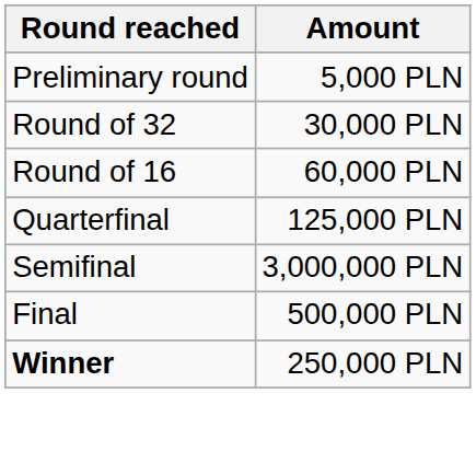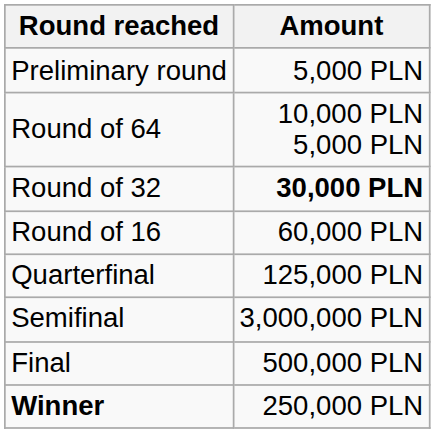 <table class="wikitable" style="text-align:right">
 <tr>
 <th>Round reached</th>
 <th>Amount</th>
 </tr>
 <tr>
 <td align="left">Preliminary round</td>
 <td>5,000 PLN</td>
 </tr>
 <tr>
+<td align="left">Round of 64</td>
+<td> 10,000 PLN<br> 5,000 PLN</td>
+</tr>
+<tr>
 <td align="left">Round of 32</td>
-<td>30,000 PLN</td>
+<td><strong>30,000 PLN</strong></td>
 </tr>
 <tr>
 <td align="left">Round of 16</td>
 <td>60,000 PLN</td>
 </tr>
 <tr>
 <td align="left">Quarterfinal</td>
 <td>125,000 PLN</td>
 </tr>
 <tr>
 <td align="left">Semifinal</td>
 <td>3,000,000 PLN</td>
 </tr>
 <tr>
 <td align="left">Final</td>
 <td>500,000 PLN</td>
 </tr>
 <tr>
 <td align="left"><strong>Winner</strong></td>
 <td>250,000 PLN</td>
 </tr>
 </table>
